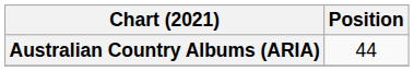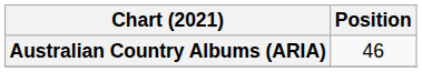 <table class="wikitable plainrowheaders" style="text-align:center">
 <tr>
 <th scope="col">Chart (2021)</th>
 <th scope="col">Position</th>
 </tr>
 <tr>
 <th scope="row">Australian Country Albums (ARIA)</th>
-<td>44</td>
+<td>46</td>
 </tr>
 <tr>
 </tr>
 </table>
